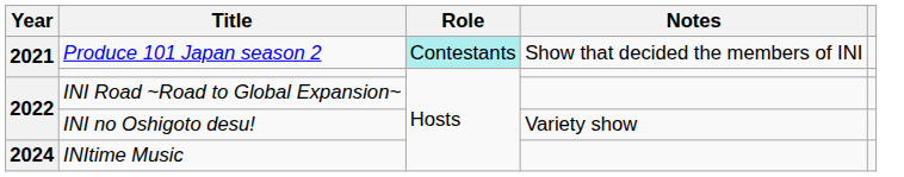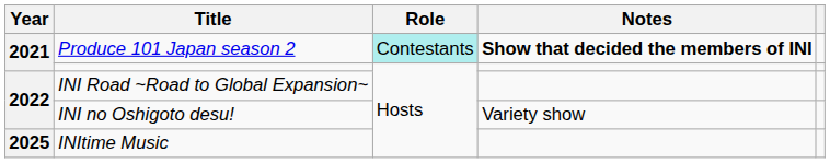 <table class="wikitable sortable plainrowheaders">
 <tr>
 <th scope="col">Year</th>
 <th scope="col">Title</th>
 <th scope="col">Role</th>
 <th scope="col">Notes</th>
 <th scope="col" class="unsortable"></th>
 </tr>
 <tr>
 <th scope="row" rowspan="2">2021</th>
 <td><em><a href='#'>Produce 101 Japan season 2</a></em></td>
 <td style="background: paleturquoise;">Contestants</td>
-<td>Show that decided the members of INI</td>
+<td><strong>Show that decided the members of INI</strong></td>
 <td style="text-align:center"></td>
 </tr>
 <tr>
 <td><em></em></td>
 <td rowspan="4">Hosts</td>
 <td></td>
 <td style="text-align:center"></td>
 </tr>
 <tr>
 <th scope="row" rowspan="2">2022</th>
 <td><em>INI Road ~Road to Global Expansion~</em></td>
 <td></td>
 <td style="text-align:center"></td>
 </tr>
 <tr>
 <td><em>INI no Oshigoto desu!</em></td>
 <td>Variety show</td>
 <td style="text-align:center"></td>
 </tr>
 <tr>
-<th scope="row">2024</th>
+<th scope="row">2025</th>
 <td><em>INItime Music</em></td>
 <td></td>
 <td style="text-align:center"></td>
 </tr>
 </table>
